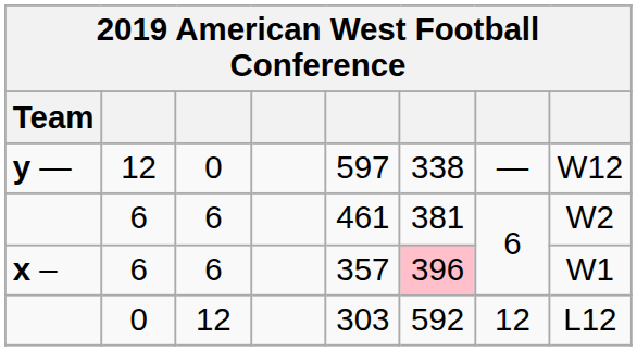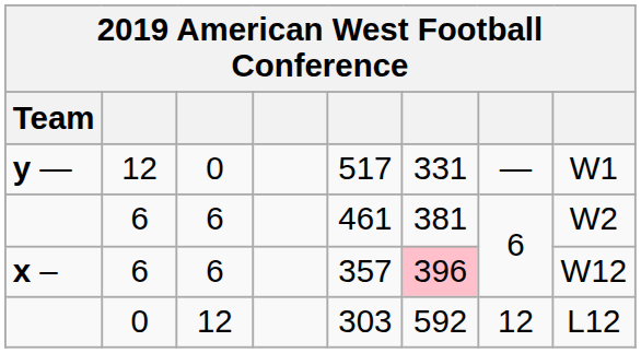 <table class="wikitable" style="text-align:center">
 <tr>
 <th colspan="9" style="vertical-align:middle;">2019 American West Football Conference</th>
 </tr>
 <tr>
 <th width="20">Team</th>
 <th width="30"></th>
 <th width="30"></th>
 <th width="30"></th>
 <th width="30"></th>
 <th width="30"></th>
 <th width="30"></th>
 <th width="30"></th>
 </tr>
 <tr>
 <td style="text-align:left;"><strong>y</strong> — </td>
 <td>12</td>
 <td>0</td>
 <td></td>
-<td>597</td>
-<td>338</td>
+<td>517</td>
+<td>331</td>
 <td>—</td>
-<td>W12</td>
+<td>W1</td>
 </tr>
 <tr>
 <td style="text-align:left;"></td>
 <td>6</td>
 <td>6</td>
 <td></td>
 <td>461</td>
 <td>381</td>
 <td rowspan=2>6</td>
 <td>W2</td>
 </tr>
 <tr>
 <td style="text-align:left;"><strong>x</strong> – </td>
 <td>6</td>
 <td>6</td>
 <td></td>
 <td>357</td>
 <td style="background: pink;">396</td>
-<td>W1</td>
+<td>W12</td>
 </tr>
 <tr>
 <td style="text-align:left;"></td>
 <td>0</td>
 <td>12</td>
 <td></td>
 <td>303</td>
 <td>592</td>
 <td>12</td>
 <td>L12</td>
 </tr>
 </table>
